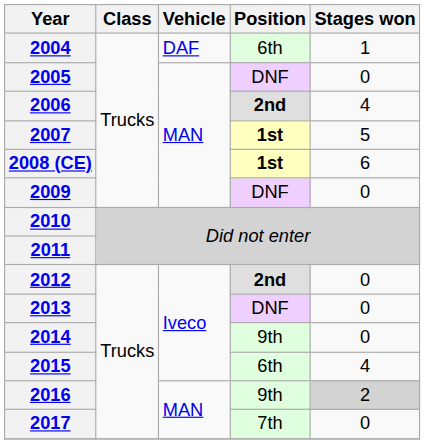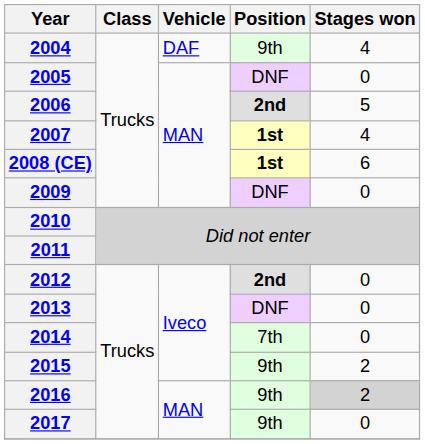 <table class="wikitable">
 <tr>
 <th>Year</th>
 <th>Class</th>
 <th>Vehicle</th>
 <th>Position</th>
 <th>Stages won</th>
 </tr>
 <tr>
 <th><a href='#'>2004</a></th>
 <td rowspan=6>Trucks</td>
 <td> <a href='#'>DAF</a></td>
-<td align="center" style="background:#DFFFDF;">6th</td>
-<td align="center">1</td>
+<td align="center" style="background:#DFFFDF;">9th</td>
+<td align="center">4</td>
 </tr>
 <tr>
 <th><a href='#'>2005</a></th>
 <td rowspan=5> <a href='#'>MAN</a></td>
 <td align="center" style="background:#EFCFFF;">DNF</td>
 <td align="center">0</td>
 </tr>
 <tr>
 <th><a href='#'>2006</a></th>
 <td align="center" style="background:#DFDFDF;"><strong>2nd</strong></td>
-<td align="center">4</td>
+<td align="center">5</td>
 </tr>
 <tr>
 <th><a href='#'>2007</a></th>
 <td align="center" style="background:#FFFFBF;"><strong>1st</strong></td>
-<td align="center">5</td>
+<td align="center">4</td>
 </tr>
 <tr>
 <th><a href='#'>2008 (CE)</a></th>
 <td align="center" style="background:#FFFFBF;"><strong>1st</strong></td>
 <td align="center">6</td>
 </tr>
 <tr>
 <th><a href='#'>2009</a></th>
 <td align="center" style="background:#EFCFFF;">DNF</td>
 <td align="center">0</td>
 </tr>
 <tr>
 <th><a href='#'>2010</a></th>
 <td rowspan=2 colspan=4 align=center style="background:lightgrey;"><em>Did not enter</em></td>
 </tr>
 <tr>
 <th><a href='#'>2011</a></th>
 </tr>
 <tr>
 <th><a href='#'>2012</a></th>
 <td rowspan=6>Trucks</td>
 <td rowspan=4> <a href='#'>Iveco</a></td>
 <td align="center" style="background:#DFDFDF;"><strong>2nd</strong></td>
 <td align="center">0</td>
 </tr>
 <tr>
 <th><a href='#'>2013</a></th>
 <td align="center" style="background:#EFCFFF;">DNF</td>
 <td align="center">0</td>
 </tr>
 <tr>
 <th><a href='#'>2014</a></th>
-<td align="center" style="background:#DFFFDF;">9th</td>
+<td align="center" style="background:#DFFFDF;">7th</td>
 <td align="center">0</td>
 </tr>
 <tr>
 <th><a href='#'>2015</a></th>
-<td align="center" style="background:#DFFFDF;">6th</td>
-<td align="center">4</td>
+<td align="center" style="background:#DFFFDF;">9th</td>
+<td align="center">2</td>
 </tr>
 <tr>
 <th><a href='#'>2016</a></th>
 <td rowspan=2> <a href='#'>MAN</a></td>
 <td align="center" style="background:#DFFFDF;">9th</td>
 <td align="center" style="background: lightgrey;">2</td>
 </tr>
 <tr>
 <th><a href='#'>2017</a></th>
-<td align="center" style="background:#DFFFDF;">7th</td>
+<td align="center" style="background:#DFFFDF;">9th</td>
 <td align="center">0</td>
 </tr>
 <tr>
 </tr>
 </table>
